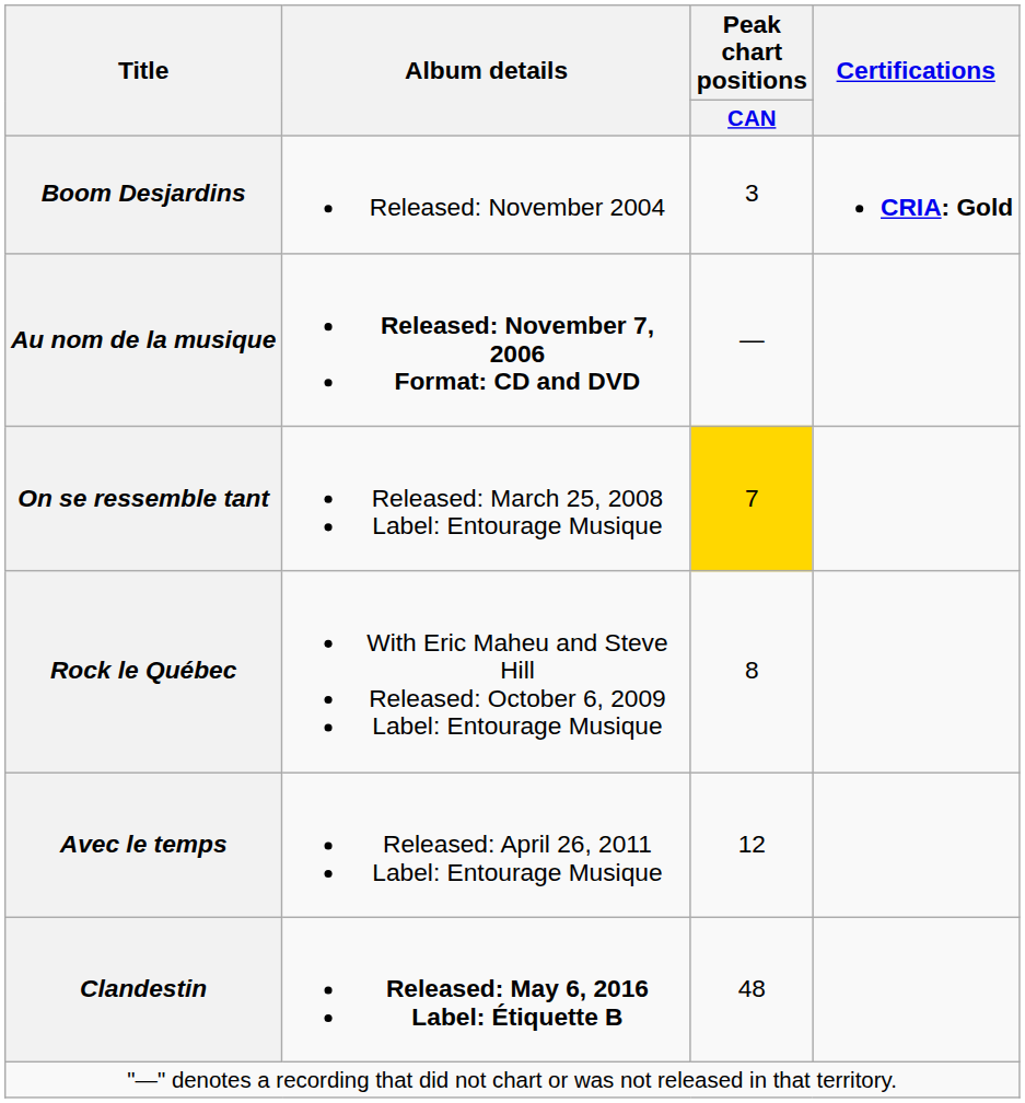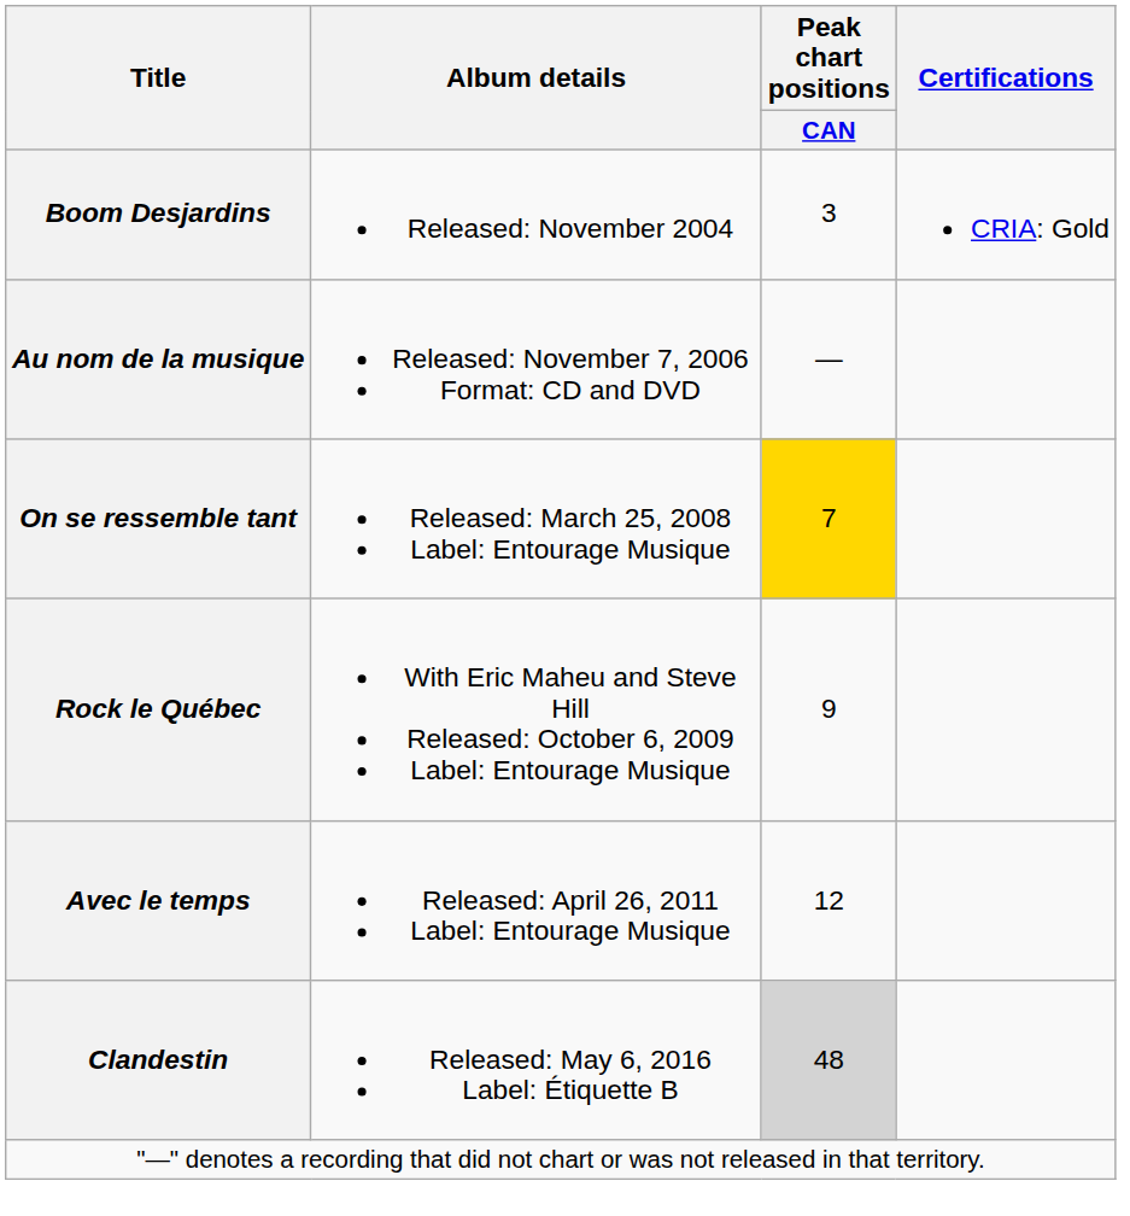 <table class="wikitable plainrowheaders" style="text-align:center;" border="1">
 <tr>
 <th scope="col" rowspan="2">Title</th>
 <th scope="col" rowspan="2" style="width:16em;">Album details</th>
 <th scope="col" colspan="1">Peak chart positions</th>
 <th scope="col" rowspan="2"><a href='#'>Certifications</a></th>
 </tr>
 <tr>
 <th scope="col" style="width:2.2em;font-size:90%;"><a href='#'>CAN</a><br></th>
 </tr>
 <tr>
 <th scope="row"><em>Boom Desjardins</em></th>
 <td><br><ul><li>Released: November 2004</li></ul></td>
 <td>3</td>
-<td><strong><br><ul><li><a href='#'>CRIA</a>: Gold</li></ul></strong></td>
+<td><br><ul><li><a href='#'>CRIA</a>: Gold</li></ul></td>
 </tr>
 <tr>
 <th scope="row"><em>Au nom de la musique</em></th>
-<td><strong><br><ul><li>Released: November 7, 2006</li><li>Format: CD and DVD</li></ul></strong></td>
+<td><br><ul><li>Released: November 7, 2006</li><li>Format: CD and DVD</li></ul></td>
 <td>—</td>
 <td></td>
 </tr>
 <tr>
 <th scope="row"><em>On se ressemble tant</em></th>
 <td><br><ul><li>Released: March 25, 2008</li><li>Label: Entourage Musique</li></ul></td>
 <td style="background: gold;">7</td>
 <td></td>
 </tr>
 <tr>
 <th scope="row"><em>Rock le Québec</em></th>
 <td><br><ul><li>With Eric Maheu and Steve Hill</li><li>Released: October 6, 2009</li><li>Label: Entourage Musique</li></ul></td>
-<td>8</td>
+<td>9</td>
 <td></td>
 </tr>
 <tr>
 <th scope="row"><em>Avec le temps</em></th>
 <td><br><ul><li>Released: April 26, 2011</li><li>Label: Entourage Musique</li></ul></td>
 <td>12</td>
 <td></td>
 </tr>
 <tr>
 <th scope="row"><em>Clandestin</em></th>
-<td><strong><br><ul><li>Released: May 6, 2016</li><li>Label: Étiquette B</li></ul></strong></td>
-<td>48</td>
+<td><br><ul><li>Released: May 6, 2016</li><li>Label: Étiquette B</li></ul></td>
+<td style="background: lightgrey;">48</td>
 <td></td>
 </tr>
 <tr>
 <td colspan="14" style="font-size:90%">"—" denotes a recording that did not chart or was not released in that territory.</td>
 </tr>
 </table>
